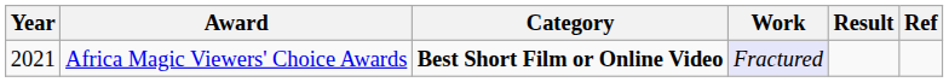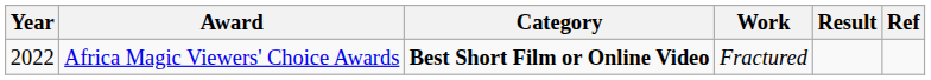 <table class="wikitable">
 <tr>
 <th>Year</th>
 <th>Award</th>
 <th>Category</th>
 <th>Work</th>
 <th>Result</th>
 <th>Ref</th>
 </tr>
 <tr>
-<td>2021</td>
+<td>2022</td>
 <td><a href='#'>Africa Magic Viewers' Choice Awards</a></td>
 <td><strong>Best Short Film or Online Video</strong></td>
-<td style="background: lavender;"><em>Fractured</em></td>
+<td><em>Fractured</em></td>
 <td></td>
 <td></td>
 </tr>
 </table>
